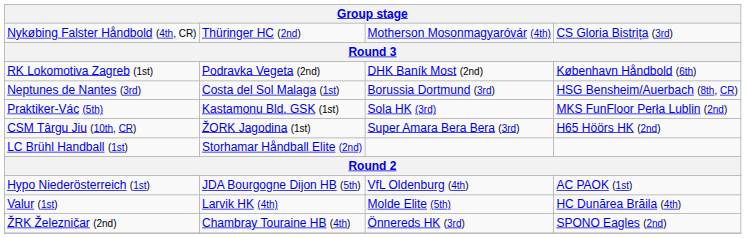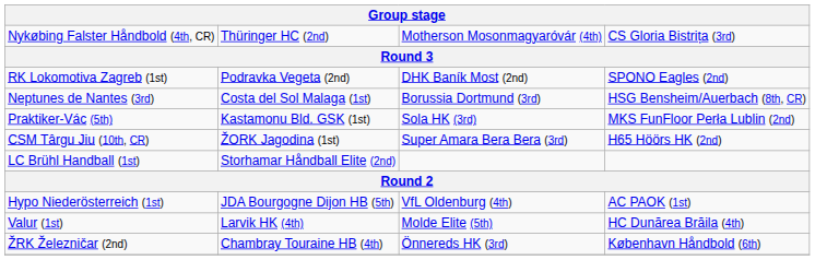 <table class="wikitable">
 <tr>
 <th colspan="4"><a href='#'>Group stage</a></th>
 </tr>
 <tr>
 <td> <a href='#'>Nykøbing Falster Håndbold</a> <small>(<a href='#'>4th</a>, CR)</small></td>
 <td> <a href='#'>Thüringer HC</a> <small>(<a href='#'>2nd</a>)</small></td>
 <td> <a href='#'>Motherson Mosonmagyaróvár</a> <small><a href='#'>(4th)</a></small></td>
 <td> <a href='#'>CS Gloria Bistrița</a> <small>(<a href='#'>3rd</a>)</small></td>
 </tr>
 <tr>
 <th colspan="4"><a href='#'>Round 3</a></th>
 </tr>
 <tr>
 <td> <a href='#'>RK Lokomotiva Zagreb</a> <small>(1st)</small></td>
 <td> <a href='#'>Podravka Vegeta</a> <small>(2nd)</small></td>
 <td> <a href='#'>DHK Baník Most</a> <small>(2nd)</small></td>
-<td> <a href='#'>København Håndbold</a> <small>(<a href='#'>6th</a>)</small></td>
+<td> <a href='#'>SPONO Eagles</a> <small>(<a href='#'>2nd</a>)</small></td>
 </tr>
 <tr>
 <td> <a href='#'>Neptunes de Nantes</a> <small>(<a href='#'>3rd</a>)</small></td>
 <td> <a href='#'>Costa del Sol Malaga</a> <small>(<a href='#'>1st</a>)</small></td>
 <td> <a href='#'>Borussia Dortmund</a> <small>(<a href='#'>3rd</a>)</small></td>
 <td> <a href='#'>HSG Bensheim/Auerbach</a> <small>(<a href='#'>8th</a>, <a href='#'>CR</a>)</small></td>
 </tr>
 <tr>
 <td> <a href='#'>Praktiker-Vác</a> <small><a href='#'>(5th)</a></small></td>
 <td> <a href='#'>Kastamonu Bld. GSK</a> <small>(1st)</small></td>
 <td> <a href='#'>Sola HK</a> <small><a href='#'>(3rd)</a></small></td>
 <td> <a href='#'>MKS FunFloor Perła Lublin</a> <small>(<a href='#'>2nd</a>)</small></td>
 </tr>
 <tr>
 <td> <a href='#'>CSM Târgu Jiu</a>  <small>(<a href='#'>10th</a>, <a href='#'>CR</a>)</small></td>
 <td> <a href='#'>ŽORK Jagodina</a>  <small>(1st)</small></td>
 <td> <a href='#'>Super Amara Bera Bera</a> <small>(<a href='#'>3rd</a>)</small></td>
 <td> <a href='#'>H65 Höörs HK</a> <small>(<a href='#'>2nd</a>)</small></td>
 </tr>
 <tr>
 <td> <a href='#'>LC Brühl Handball</a> <small>(<a href='#'>1st</a>)</small></td>
 <td> <a href='#'>Storhamar Håndball Elite</a> <small><a href='#'>(2nd)</a></small></td>
 <td></td>
 <td></td>
 </tr>
 <tr>
 <th colspan="4"><a href='#'>Round 2</a></th>
 </tr>
 <tr>
 <td> <a href='#'>Hypo Niederösterreich</a> <small>(<a href='#'>1st</a>)</small></td>
 <td> <a href='#'>JDA Bourgogne Dijon HB</a> <small>(<a href='#'>5th</a>)</small></td>
 <td> <a href='#'>VfL Oldenburg</a> <small>(<a href='#'>4th</a>)</small></td>
 <td> <a href='#'>AC PAOK</a> <small>(<a href='#'>1st</a>)</small></td>
 </tr>
 <tr>
 <td> <a href='#'>Valur</a> <small>(<a href='#'>1st</a>)</small></td>
 <td> <a href='#'>Larvik HK</a> <small><a href='#'>(4th)</a></small></td>
 <td> <a href='#'>Molde Elite</a> <small><a href='#'>(5th)</a></small></td>
 <td> <a href='#'>HC Dunărea Brăila</a> <small>(<a href='#'>4th</a>)</small></td>
 </tr>
 <tr>
 <td> <a href='#'>ŽRK Železničar</a> <small>(2nd)</small></td>
 <td> <a href='#'>Chambray Touraine HB</a> <small>(<a href='#'>4th</a>)</small></td>
 <td> <a href='#'>Önnereds HK</a> <small>(<a href='#'>3rd</a>)</small></td>
-<td> <a href='#'>SPONO Eagles</a> <small>(<a href='#'>2nd</a>)</small></td>
+<td> <a href='#'>København Håndbold</a> <small>(<a href='#'>6th</a>)</small></td>
 </tr>
 <tr>
 </tr>
 </table>
